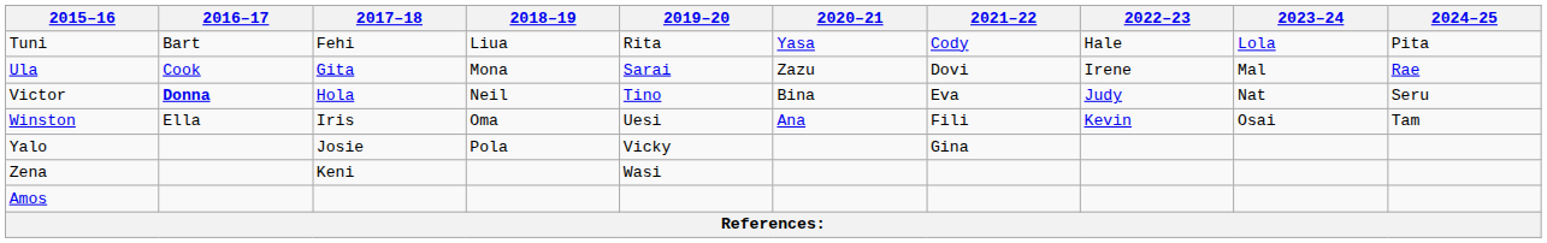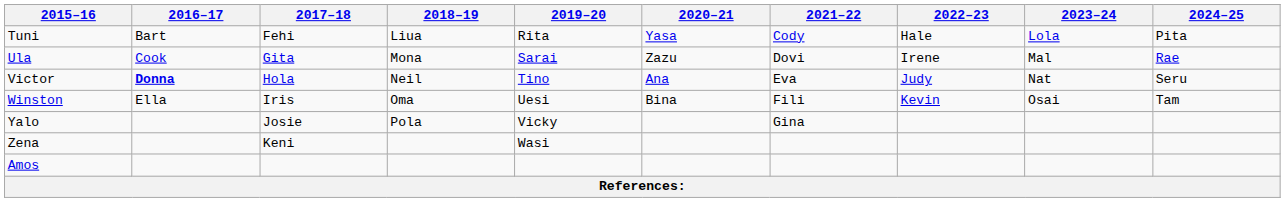 <table class="wikitable" width="100%">
 <tr>
 <th><a href='#'>2015–16</a></th>
 <th><a href='#'>2016–17</a></th>
 <th><a href='#'>2017–18</a></th>
 <th><a href='#'>2018–19</a></th>
 <th><a href='#'>2019–20</a></th>
 <th><a href='#'>2020–21</a></th>
 <th><a href='#'>2021–22</a></th>
 <th><a href='#'>2022–23</a></th>
 <th><a href='#'>2023–24</a></th>
 <th><a href='#'>2024–25</a></th>
 </tr>
 <tr>
 <td>Tuni</td>
 <td>Bart</td>
 <td>Fehi</td>
 <td>Liua</td>
 <td>Rita</td>
 <td><a href='#'>Yasa</a></td>
 <td><a href='#'>Cody</a></td>
 <td>Hale</td>
 <td><a href='#'>Lola</a></td>
 <td>Pita</td>
 </tr>
 <tr>
 <td><a href='#'>Ula</a></td>
 <td><a href='#'>Cook</a></td>
 <td><a href='#'>Gita</a></td>
 <td>Mona</td>
 <td><a href='#'>Sarai</a></td>
 <td>Zazu</td>
 <td>Dovi</td>
 <td>Irene</td>
 <td>Mal</td>
 <td><a href='#'>Rae</a></td>
 </tr>
 <tr>
 <td>Victor</td>
 <td><strong><a href='#'>Donna</a></strong></td>
 <td><a href='#'>Hola</a></td>
 <td>Neil</td>
 <td><a href='#'>Tino</a></td>
-<td>Bina</td>
+<td><a href='#'>Ana</a></td>
 <td>Eva</td>
 <td><a href='#'>Judy</a></td>
 <td>Nat</td>
 <td>Seru</td>
 </tr>
 <tr>
 <td><a href='#'>Winston</a></td>
 <td>Ella</td>
 <td>Iris</td>
 <td>Oma</td>
 <td>Uesi</td>
-<td><a href='#'>Ana</a></td>
+<td>Bina</td>
 <td>Fili</td>
 <td><a href='#'>Kevin</a></td>
 <td>Osai</td>
 <td>Tam</td>
 </tr>
 <tr>
 <td>Yalo</td>
 <td></td>
 <td>Josie</td>
 <td>Pola</td>
 <td>Vicky</td>
 <td></td>
 <td>Gina</td>
 <td></td>
 <td></td>
 <td></td>
 </tr>
 <tr>
 <td>Zena</td>
 <td></td>
 <td>Keni</td>
 <td></td>
 <td>Wasi</td>
 <td></td>
 <td></td>
 <td></td>
 <td></td>
 <td></td>
 </tr>
 <tr>
 <td><a href='#'>Amos</a></td>
 <td></td>
 <td></td>
 <td></td>
 <td></td>
 <td></td>
 <td></td>
 <td></td>
 <td></td>
 <td></td>
 </tr>
 <tr>
 <th colspan=10>References:</th>
 </tr>
 </table>
